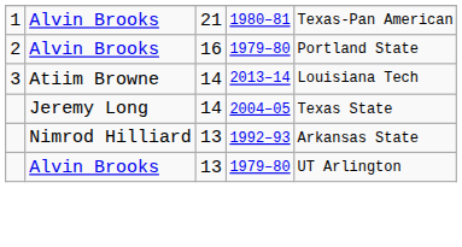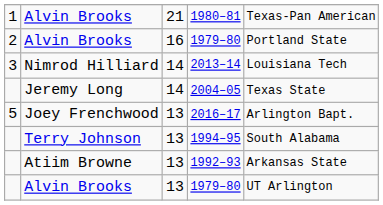 <table class="wikitable">
 <tr>
 </tr>
 <tr>
 <td>1</td>
 <td><a href='#'>Alvin Brooks</a></td>
 <td>21</td>
 <td style="font-size:80%;"><a href='#'>1980–81</a></td>
 <td style="font-size:80%;">Texas-Pan American</td>
 </tr>
 <tr>
 <td>2</td>
 <td><a href='#'>Alvin Brooks</a></td>
 <td>16</td>
 <td style="font-size:80%;"><a href='#'>1979–80</a></td>
 <td style="font-size:80%;">Portland State</td>
 </tr>
 <tr>
 <td>3</td>
-<td>Atiim Browne</td>
+<td>Nimrod Hilliard</td>
 <td>14</td>
 <td style="font-size:80%;"><a href='#'>2013–14</a></td>
 <td style="font-size:80%;">Louisiana Tech</td>
 </tr>
 <tr>
 <td></td>
 <td>Jeremy Long</td>
 <td>14</td>
 <td style="font-size:80%;"><a href='#'>2004–05</a></td>
 <td style="font-size:80%;">Texas State</td>
 </tr>
 <tr>
+<td>5</td>
+<td>Joey Frenchwood</td>
+<td>13</td>
+<td style="font-size:80%;"><a href='#'>2016–17</a></td>
+<td style="font-size:80%;">Arlington Bapt.</td>
+</tr>
+<tr>
 <td></td>
-<td>Nimrod Hilliard</td>
+<td><a href='#'>Terry Johnson</a></td>
+<td>13</td>
+<td style="font-size:80%;"><a href='#'>1994–95</a></td>
+<td style="font-size:80%;">South Alabama</td>
+</tr>
+<tr>
+<td></td>
+<td>Atiim Browne</td>
 <td>13</td>
 <td style="font-size:80%;"><a href='#'>1992–93</a></td>
 <td style="font-size:80%;">Arkansas State</td>
 </tr>
 <tr>
 <td></td>
 <td><a href='#'>Alvin Brooks</a></td>
 <td>13</td>
 <td style="font-size:80%;"><a href='#'>1979–80</a></td>
 <td style="font-size:80%;">UT Arlington</td>
 </tr>
 </table>
